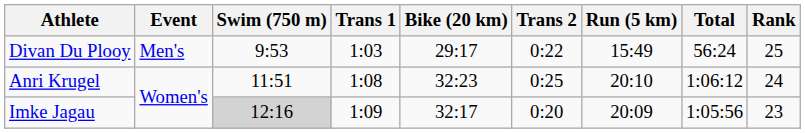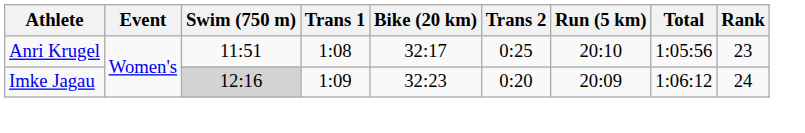 <table class="wikitable" border="1" style="font-size:90%">
 <tr>
 <th>Athlete</th>
 <th>Event</th>
 <th>Swim (750 m)</th>
 <th>Trans 1</th>
 <th>Bike (20 km)</th>
 <th>Trans 2</th>
 <th>Run (5 km)</th>
 <th>Total</th>
 <th>Rank</th>
 </tr>
 <tr align=center>
-<td align=left><a href='#'>Divan Du Plooy</a></td>
-<td align=left><a href='#'>Men's</a></td>
-<td>9:53</td>
-<td>1:03</td>
-<td>29:17</td>
-<td>0:22</td>
-<td>15:49</td>
-<td>56:24</td>
-<td>25</td>
-</tr>
-<tr align=center>
 <td align=left><a href='#'>Anri Krugel</a></td>
 <td align=left rowspan=2><a href='#'>Women's</a></td>
 <td>11:51</td>
 <td>1:08</td>
-<td>32:23</td>
+<td>32:17</td>
 <td>0:25</td>
 <td>20:10</td>
-<td>1:06:12</td>
-<td>24</td>
+<td>1:05:56</td>
+<td>23</td>
 </tr>
 <tr align=center>
 <td align=left><a href='#'>Imke Jagau</a></td>
 <td style="background: lightgrey;">12:16</td>
 <td>1:09</td>
-<td>32:17</td>
+<td>32:23</td>
 <td>0:20</td>
 <td>20:09</td>
-<td>1:05:56</td>
-<td>23</td>
+<td>1:06:12</td>
+<td>24</td>
 </tr>
 </table>
